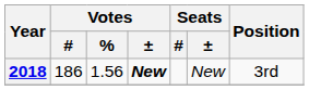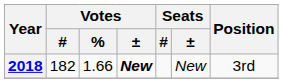 <table class=wikitable style=text-align:center>
 <tr>
 <th rowspan="2">Year</th>
 <th colspan="3">Votes</th>
 <th colspan="2">Seats</th>
 <th rowspan="2">Position</th>
 </tr>
 <tr>
 <th>#</th>
 <th>%</th>
 <th>±</th>
 <th>#</th>
 <th>±</th>
 </tr>
 <tr>
 <th><a href='#'>2018</a></th>
-<td>186</td>
-<td>1.56</td>
+<td>182</td>
+<td>1.66</td>
 <td><strong><em>New</em></strong></td>
 <td></td>
 <td><em>New</em></td>
 <td> 3rd</td>
 </tr>
 <tr>
 </tr>
 </table>
